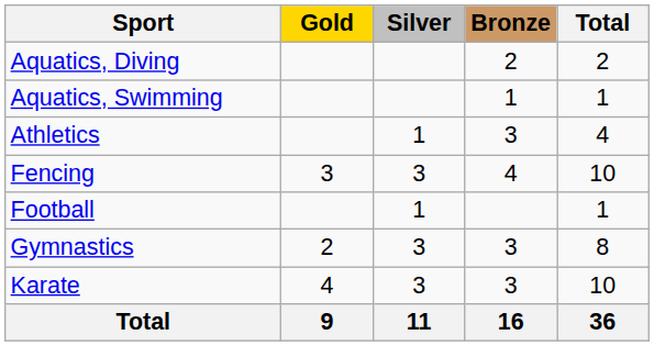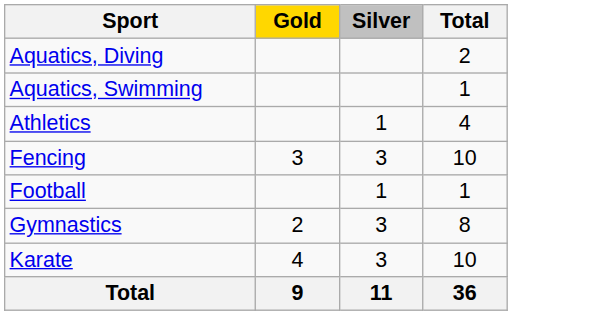 <table class="wikitable sortable" style="text-align:center;">
 <tr>
 <th width=180>Sport</th>
 <th scope="col" style="background:gold; width:55px;">Gold</th>
 <th scope="col" style="background:silver; width:55px;">Silver</th>
-<th scope="col" style="background:#cc9966; width:55px;">Bronze</th>
 <th width=55>Total</th>
 </tr>
 <tr>
 <td align=left><a href='#'>Aquatics, Diving</a></td>
 <td></td>
 <td></td>
 <td>2</td>
-<td>2</td>
 </tr>
 <tr>
 <td align=left><a href='#'>Aquatics, Swimming</a></td>
 <td></td>
 <td></td>
 <td>1</td>
-<td>1</td>
 </tr>
 <tr>
 <td align=left><a href='#'>Athletics</a></td>
 <td></td>
 <td>1</td>
-<td>3</td>
 <td>4</td>
 </tr>
 <tr>
 <td align=left><a href='#'>Fencing</a></td>
 <td>3</td>
 <td>3</td>
-<td>4</td>
 <td>10</td>
 </tr>
 <tr>
 <td align=left><a href='#'>Football</a></td>
 <td></td>
 <td>1</td>
-<td></td>
 <td>1</td>
 </tr>
 <tr>
 <td align=left><a href='#'>Gymnastics</a></td>
 <td>2</td>
-<td>3</td>
 <td>3</td>
 <td>8</td>
 </tr>
 <tr>
 <td align=left><a href='#'>Karate</a></td>
 <td>4</td>
 <td>3</td>
-<td>3</td>
 <td>10</td>
 </tr>
 <tr class="sortbottom">
 <th>Total</th>
 <th>9</th>
 <th>11</th>
-<th>16</th>
 <th>36</th>
 </tr>
 </table>
